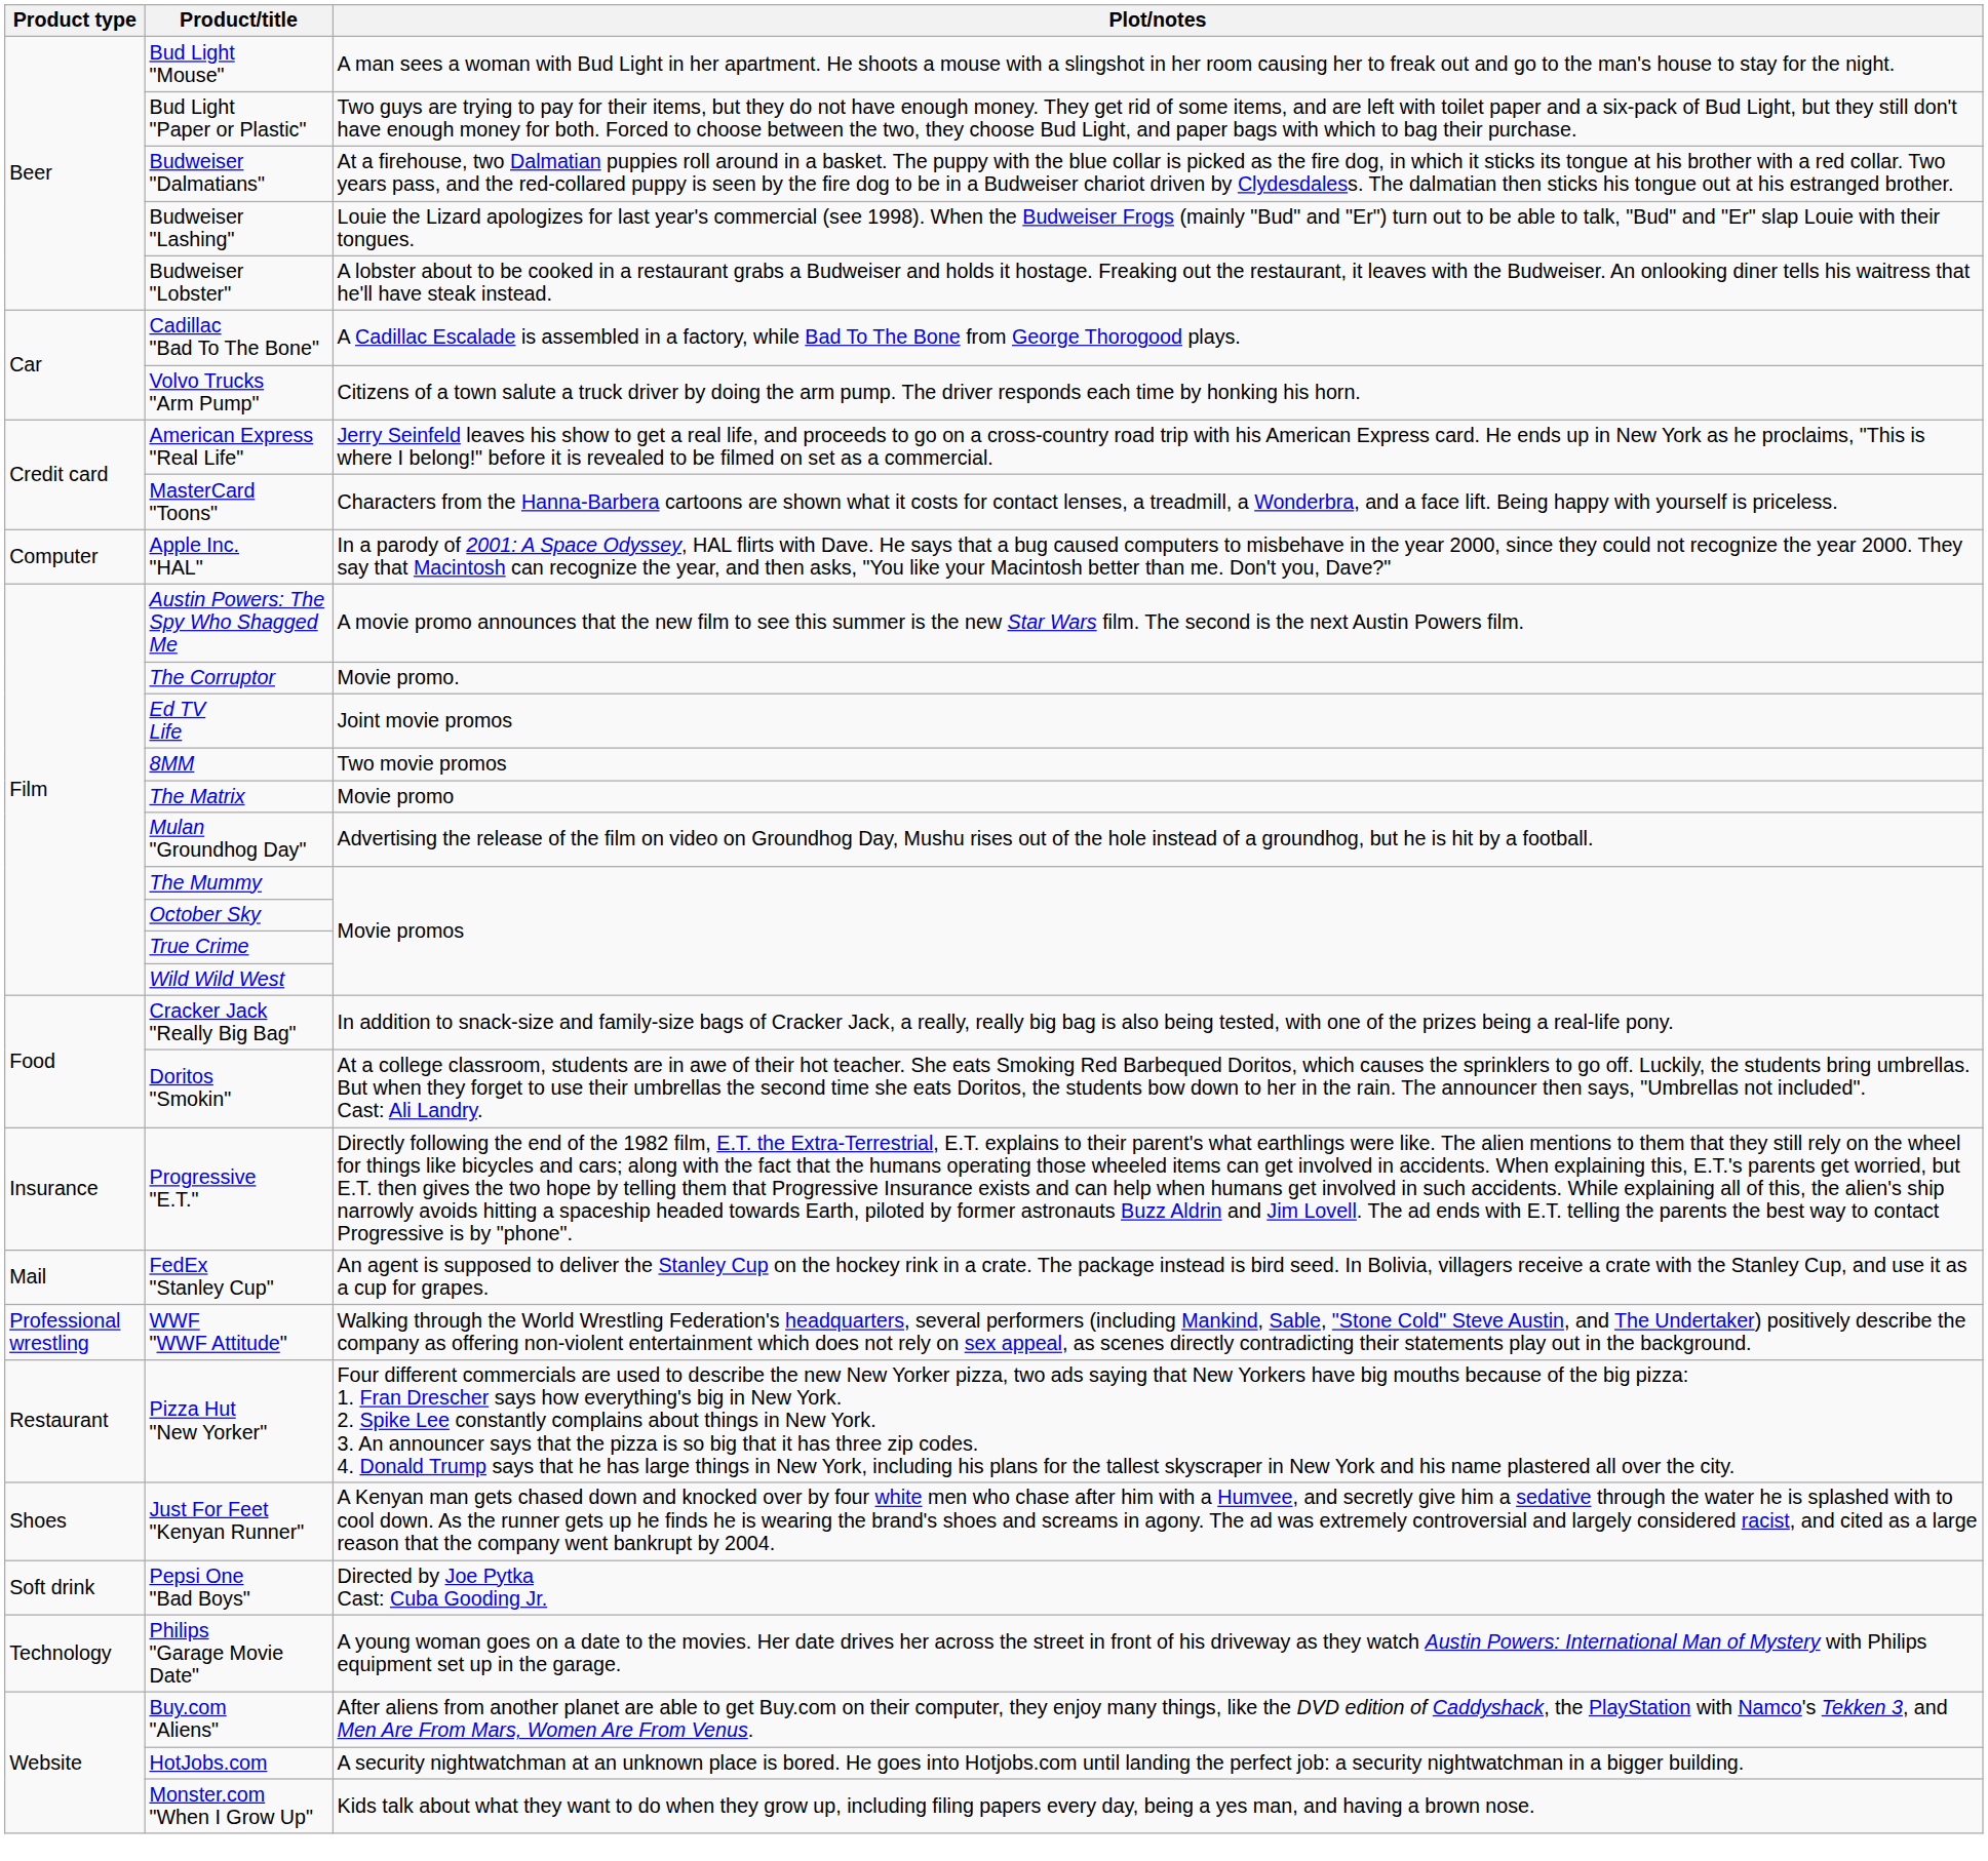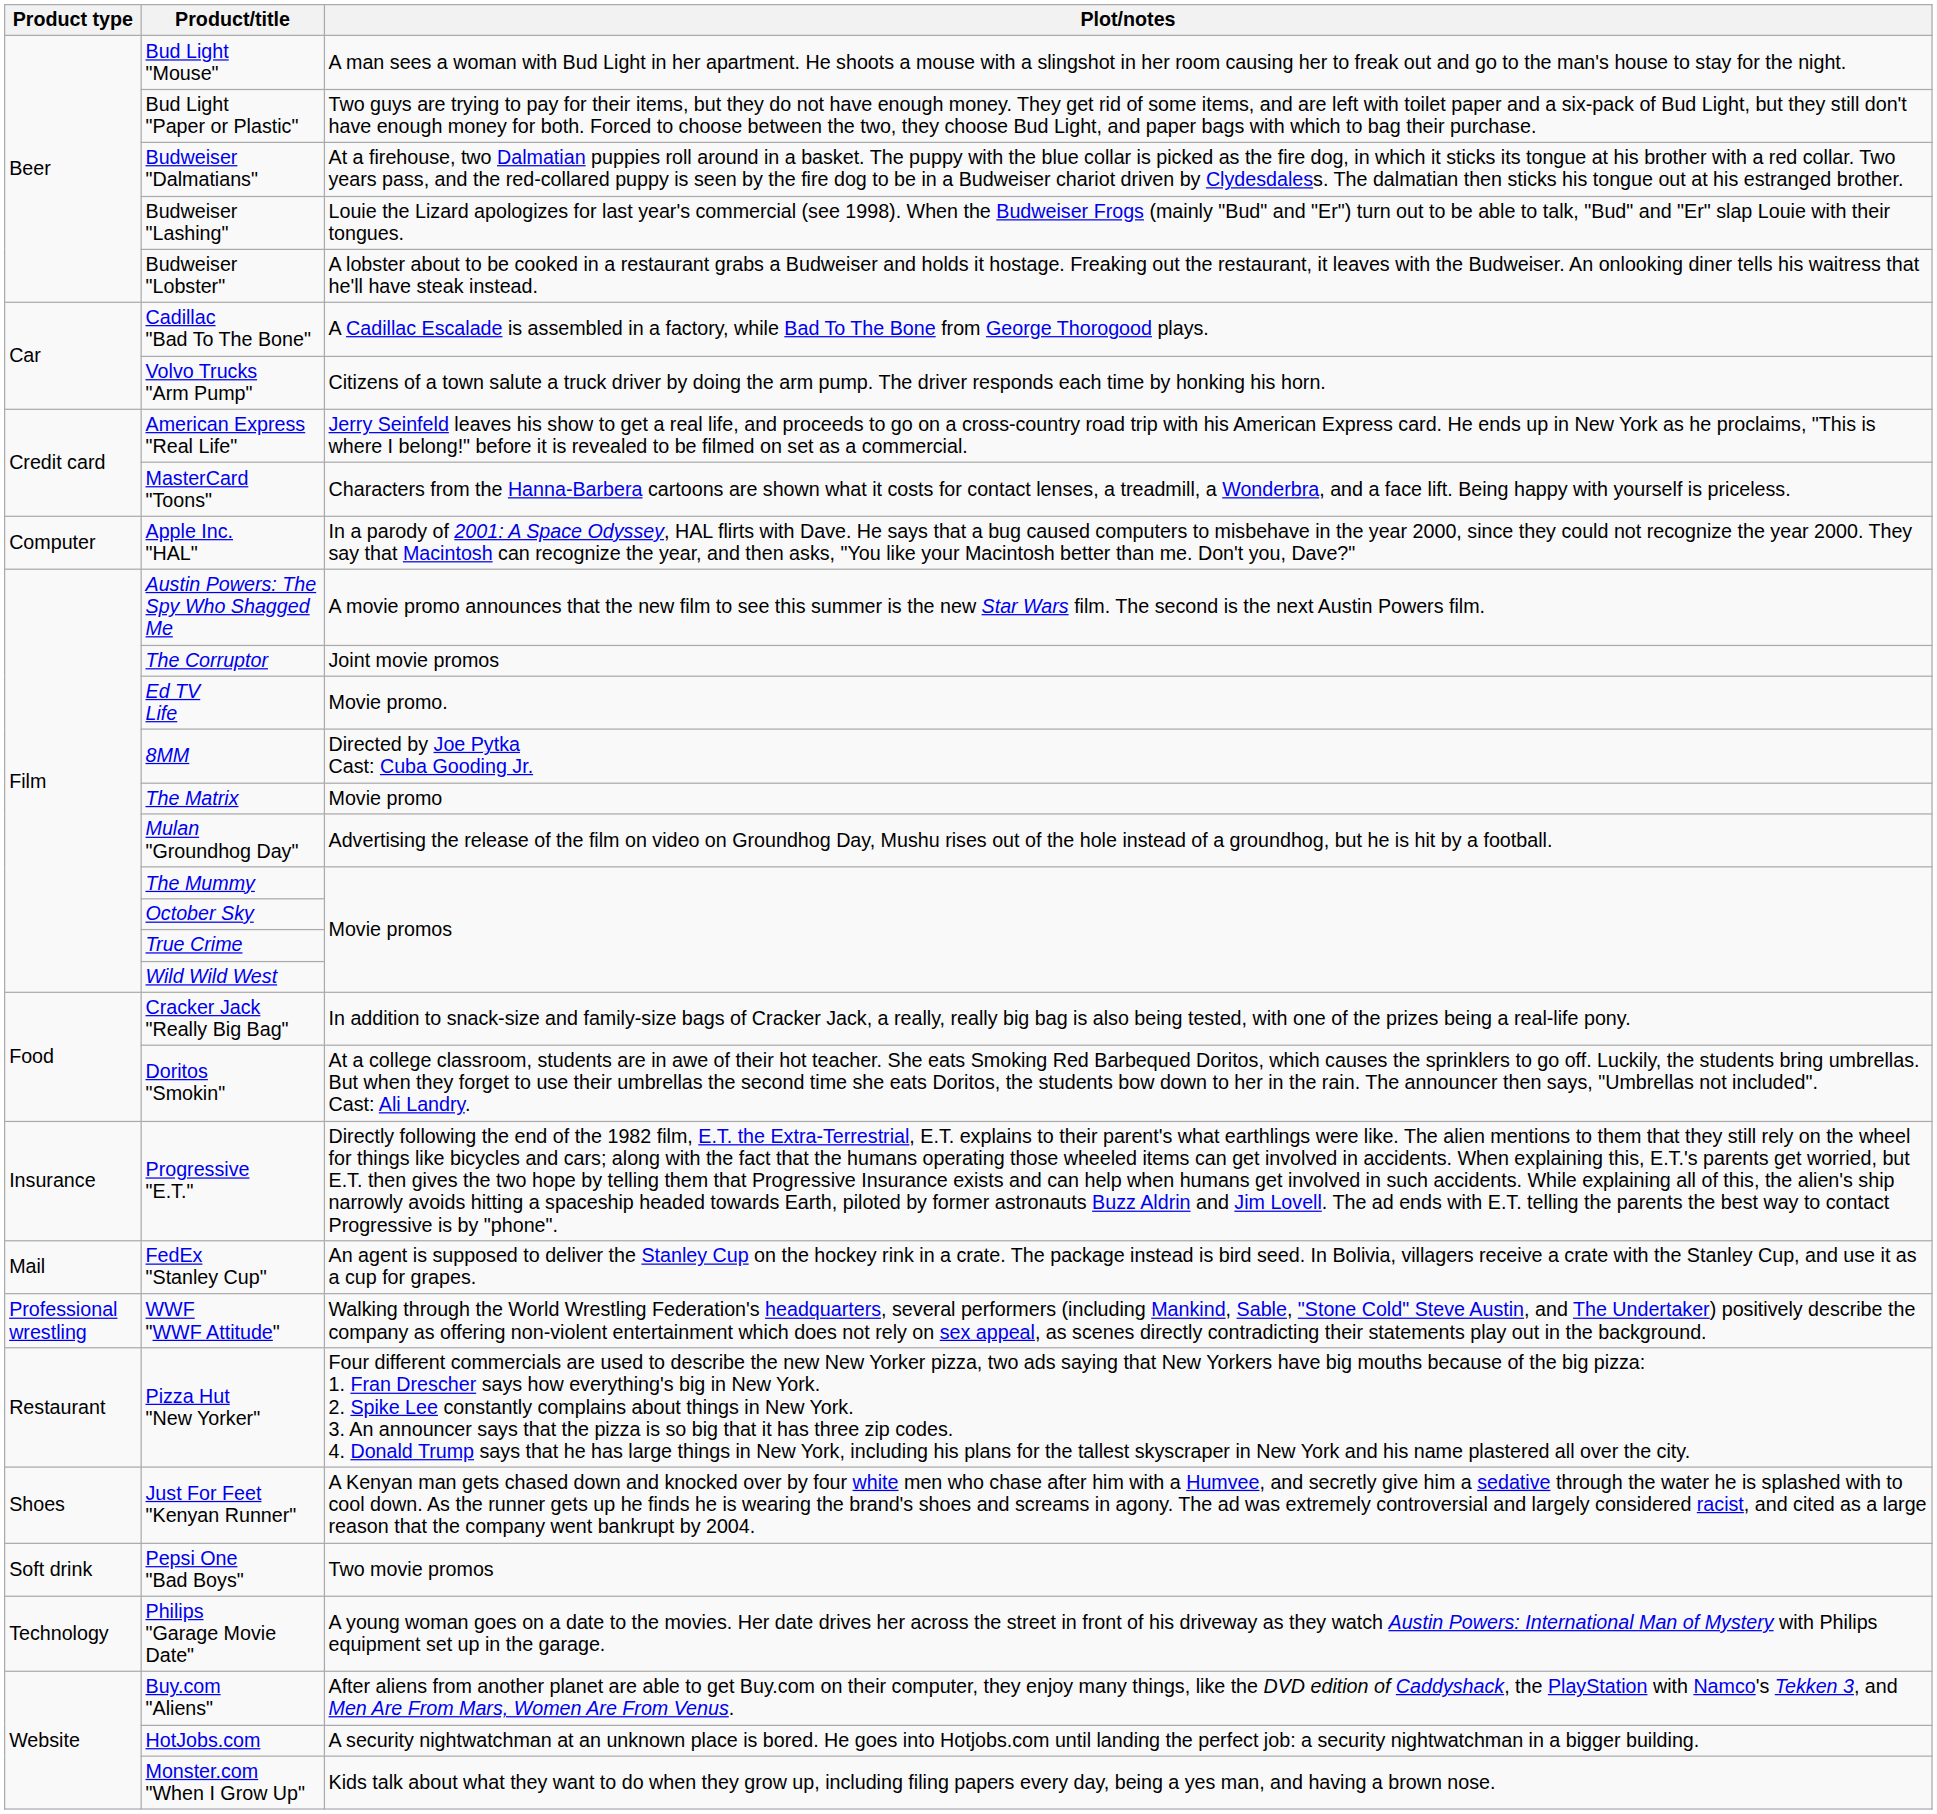 <table class="wikitable">
 <tr>
 <th>Product type</th>
 <th>Product/title</th>
 <th>Plot/notes</th>
 </tr>
 <tr>
 <td rowspan="5">Beer</td>
 <td><a href='#'>Bud Light</a><br>"Mouse"</td>
 <td>A man sees a woman with Bud Light in her apartment. He shoots a mouse with a slingshot in her room causing her to freak out and go to the man's house to stay for the night.</td>
 </tr>
 <tr>
 <td>Bud Light<br>"Paper or Plastic"</td>
 <td>Two guys are trying to pay for their items, but they do not have enough money. They get rid of some items, and are left with toilet paper and a six-pack of Bud Light, but they still don't have enough money for both. Forced to choose between the two, they choose Bud Light, and paper bags with which to bag their purchase.</td>
 </tr>
 <tr>
 <td><a href='#'>Budweiser</a><br>"Dalmatians"</td>
 <td>At a firehouse, two <a href='#'>Dalmatian</a> puppies roll around in a basket. The puppy with the blue collar is picked as the fire dog, in which it sticks its tongue at his brother with a red collar. Two years pass, and the red-collared puppy is seen by the fire dog to be in a Budweiser chariot driven by <a href='#'>Clydesdales</a>s. The dalmatian then sticks his tongue out at his estranged brother.</td>
 </tr>
 <tr>
 <td>Budweiser<br>"Lashing"</td>
 <td>Louie the Lizard apologizes for last year's commercial (see 1998). When the <a href='#'>Budweiser Frogs</a> (mainly "Bud" and "Er") turn out to be able to talk, "Bud" and "Er" slap Louie with their tongues.</td>
 </tr>
 <tr>
 <td>Budweiser<br>"Lobster"</td>
 <td>A lobster about to be cooked in a restaurant grabs a Budweiser and holds it hostage. Freaking out the restaurant, it leaves with the Budweiser. An onlooking diner tells his waitress that he'll have steak instead.</td>
 </tr>
 <tr>
 <td rowspan="2">Car</td>
 <td><a href='#'>Cadillac</a><br>"Bad To The Bone"</td>
 <td>A <a href='#'>Cadillac Escalade</a> is assembled in a factory, while <a href='#'>Bad To The Bone</a> from <a href='#'>George Thorogood</a> plays.</td>
 </tr>
 <tr>
 <td><a href='#'>Volvo Trucks</a><br>"Arm Pump"</td>
 <td>Citizens of a town salute a truck driver by doing the arm pump. The driver responds each time by honking his horn.</td>
 </tr>
 <tr>
 <td rowspan="2">Credit card</td>
 <td><a href='#'>American Express</a><br>"Real Life"</td>
 <td><a href='#'>Jerry Seinfeld</a> leaves his show to get a real life, and proceeds to go on a cross-country road trip with his American Express card. He ends up in New York as he proclaims, "This is where I belong!" before it is revealed to be filmed on set as a commercial.</td>
 </tr>
 <tr>
 <td><a href='#'>MasterCard</a><br>"Toons"</td>
 <td>Characters from the <a href='#'>Hanna-Barbera</a> cartoons are shown what it costs for contact lenses, a treadmill, a <a href='#'>Wonderbra</a>, and a face lift. Being happy with yourself is priceless.</td>
 </tr>
 <tr>
 <td>Computer</td>
 <td><a href='#'>Apple Inc.</a><br>"HAL"</td>
 <td>In a parody of <em><a href='#'>2001: A Space Odyssey</a></em>, HAL flirts with Dave. He says that a bug caused computers to misbehave in the year 2000, since they could not recognize the year 2000. They say that <a href='#'>Macintosh</a> can recognize the year, and then asks, "You like your Macintosh better than me. Don't you, Dave?"</td>
 </tr>
 <tr>
 <td rowspan="10">Film</td>
 <td><em><a href='#'>Austin Powers: The Spy Who Shagged Me</a></em></td>
 <td>A movie promo announces that the new film to see this summer is the new <em><a href='#'>Star Wars</a></em> film. The second is the next Austin Powers film.</td>
 </tr>
 <tr>
 <td><em><a href='#'>The Corruptor</a></em></td>
+<td>Joint movie promos</td>
+</tr>
+<tr>
+<td><em><a href='#'>Ed TV</a></em><br><em><a href='#'>Life</a></em></td>
 <td>Movie promo.</td>
 </tr>
 <tr>
-<td><em><a href='#'>Ed TV</a></em><br><em><a href='#'>Life</a></em></td>
-<td>Joint movie promos</td>
-</tr>
-<tr>
 <td><em><a href='#'>8MM</a></em></td>
-<td>Two movie promos</td>
+<td>Directed by <a href='#'>Joe Pytka</a><br>Cast: <a href='#'>Cuba Gooding Jr.</a></td>
 </tr>
 <tr>
 <td><em><a href='#'>The Matrix</a></em></td>
 <td>Movie promo</td>
 </tr>
 <tr>
 <td><em><a href='#'>Mulan</a></em><br>"Groundhog Day"</td>
 <td>Advertising the release of the film on video on Groundhog Day, Mushu rises out of the hole instead of a groundhog, but he is hit by a football.</td>
 </tr>
 <tr>
 <td><em><a href='#'>The Mummy</a></em></td>
 <td rowspan="4">Movie promos</td>
 </tr>
 <tr>
 <td><em><a href='#'>October Sky</a></em></td>
 </tr>
 <tr>
 <td><em><a href='#'>True Crime</a></em></td>
 </tr>
 <tr>
 <td><em><a href='#'>Wild Wild West</a></em></td>
 </tr>
 <tr>
 <td rowspan="2">Food</td>
 <td><a href='#'>Cracker Jack</a><br>"Really Big Bag"</td>
 <td>In addition to snack-size and family-size bags of Cracker Jack, a really, really big bag is also being tested, with one of the prizes being a real-life pony.</td>
 </tr>
 <tr>
 <td><a href='#'>Doritos</a><br>"Smokin"</td>
 <td>At a college classroom, students are in awe of their hot teacher. She eats Smoking Red Barbequed Doritos, which causes the sprinklers to go off. Luckily, the students bring umbrellas. But when they forget to use their umbrellas the second time she eats Doritos, the students bow down to her in the rain. The announcer then says, "Umbrellas not included".<br>Cast: <a href='#'>Ali Landry</a>.</td>
 </tr>
 <tr>
 <td>Insurance</td>
 <td><a href='#'>Progressive</a><br>"E.T."</td>
 <td>Directly following the end of the 1982 film, <a href='#'>E.T. the Extra-Terrestrial</a>, E.T. explains to their parent's what earthlings were like. The alien mentions to them that they still rely on the wheel for things like bicycles and cars; along with the fact that the humans operating those wheeled items can get involved in accidents. When explaining this, E.T.'s parents get worried, but E.T. then gives the two hope by telling them that Progressive Insurance exists and can help when humans get involved in such accidents. While explaining all of this, the alien's ship narrowly avoids hitting a spaceship headed towards Earth, piloted by former astronauts <a href='#'>Buzz Aldrin</a> and <a href='#'>Jim Lovell</a>. The ad ends with E.T. telling the parents the best way to contact Progressive is by "phone".</td>
 </tr>
 <tr>
 <td>Mail</td>
 <td><a href='#'>FedEx</a><br>"Stanley Cup"</td>
 <td>An agent is supposed to deliver the <a href='#'>Stanley Cup</a> on the hockey rink in a crate. The package instead is bird seed. In Bolivia, villagers receive a crate with the Stanley Cup, and use it as a cup for grapes.</td>
 </tr>
 <tr>
 <td><a href='#'>Professional wrestling</a></td>
 <td><a href='#'>WWF</a><br>"<a href='#'>WWF Attitude</a>"</td>
 <td>Walking through the World Wrestling Federation's <a href='#'>headquarters</a>, several performers (including <a href='#'>Mankind</a>, <a href='#'>Sable</a>, <a href='#'>"Stone Cold" Steve Austin</a>, and <a href='#'>The Undertaker</a>) positively describe the company as offering non-violent entertainment which does not rely on <a href='#'>sex appeal</a>, as scenes directly contradicting their statements play out in the background.</td>
 </tr>
 <tr>
 <td>Restaurant</td>
 <td><a href='#'>Pizza Hut</a><br>"New Yorker"</td>
 <td>Four different commercials are used to describe the new New Yorker pizza, two ads saying that New Yorkers have big mouths because of the big pizza:<br>1. <a href='#'>Fran Drescher</a> says how everything's big in New York.<br>2. <a href='#'>Spike Lee</a> constantly complains about things in New York.<br>3. An announcer says that the pizza is so big that it has three zip codes.<br>4. <a href='#'>Donald Trump</a> says that he has large things in New York, including his plans for the tallest skyscraper in New York and his name plastered all over the city.</td>
 </tr>
 <tr>
 <td>Shoes</td>
 <td><a href='#'>Just For Feet</a> "Kenyan Runner"</td>
 <td>A Kenyan man gets chased down and knocked over by four <a href='#'>white</a> men who chase after him with a <a href='#'>Humvee</a>, and secretly give him a <a href='#'>sedative</a> through the water he is splashed with to cool down. As the runner gets up he finds he is wearing the brand's shoes and screams in agony. The ad was extremely controversial and largely considered <a href='#'>racist</a>, and cited as a large reason that the company went bankrupt by 2004.</td>
 </tr>
 <tr>
 <td>Soft drink</td>
 <td><a href='#'>Pepsi One</a><br>"Bad Boys"</td>
-<td>Directed by <a href='#'>Joe Pytka</a><br>Cast: <a href='#'>Cuba Gooding Jr.</a></td>
+<td>Two movie promos</td>
 </tr>
 <tr>
 <td>Technology</td>
 <td><a href='#'>Philips</a><br>"Garage Movie Date"</td>
 <td>A young woman goes on a date to the movies. Her date drives her across the street in front of his driveway as they watch <em><a href='#'>Austin Powers: International Man of Mystery</a></em> with Philips equipment set up in the garage.</td>
 </tr>
 <tr>
 <td rowspan="3">Website</td>
 <td><a href='#'>Buy.com</a><br>"Aliens"</td>
 <td>After aliens from another planet are able to get Buy.com on their computer, they enjoy many things, like the <em>DVD edition of <a href='#'>Caddyshack</a></em>, the <a href='#'>PlayStation</a> with <a href='#'>Namco</a>'s <em><a href='#'>Tekken 3</a></em>, and <em><a href='#'>Men Are From Mars, Women Are From Venus</a></em>.</td>
 </tr>
 <tr>
 <td><a href='#'>HotJobs.com</a></td>
 <td>A security nightwatchman at an unknown place is bored. He goes into Hotjobs.com until landing the perfect job: a security nightwatchman in a bigger building.</td>
 </tr>
 <tr>
 <td><a href='#'>Monster.com</a><br>"When I Grow Up"</td>
 <td>Kids talk about what they want to do when they grow up, including filing papers every day, being a yes man, and having a brown nose.</td>
 </tr>
 </table>
